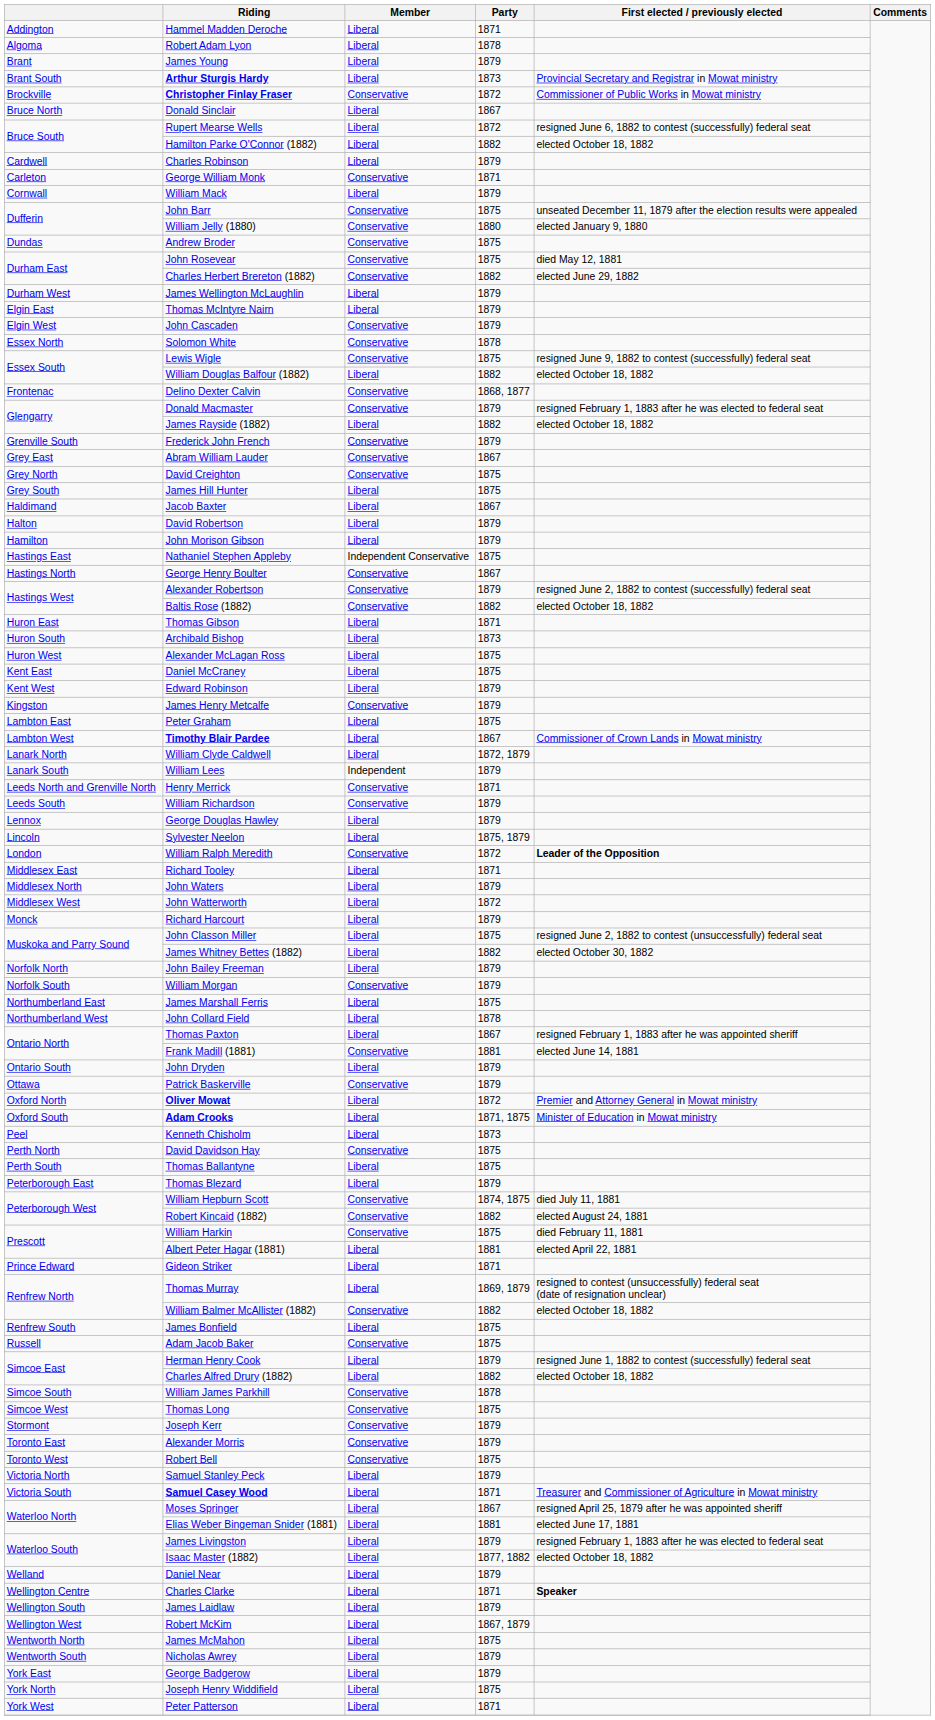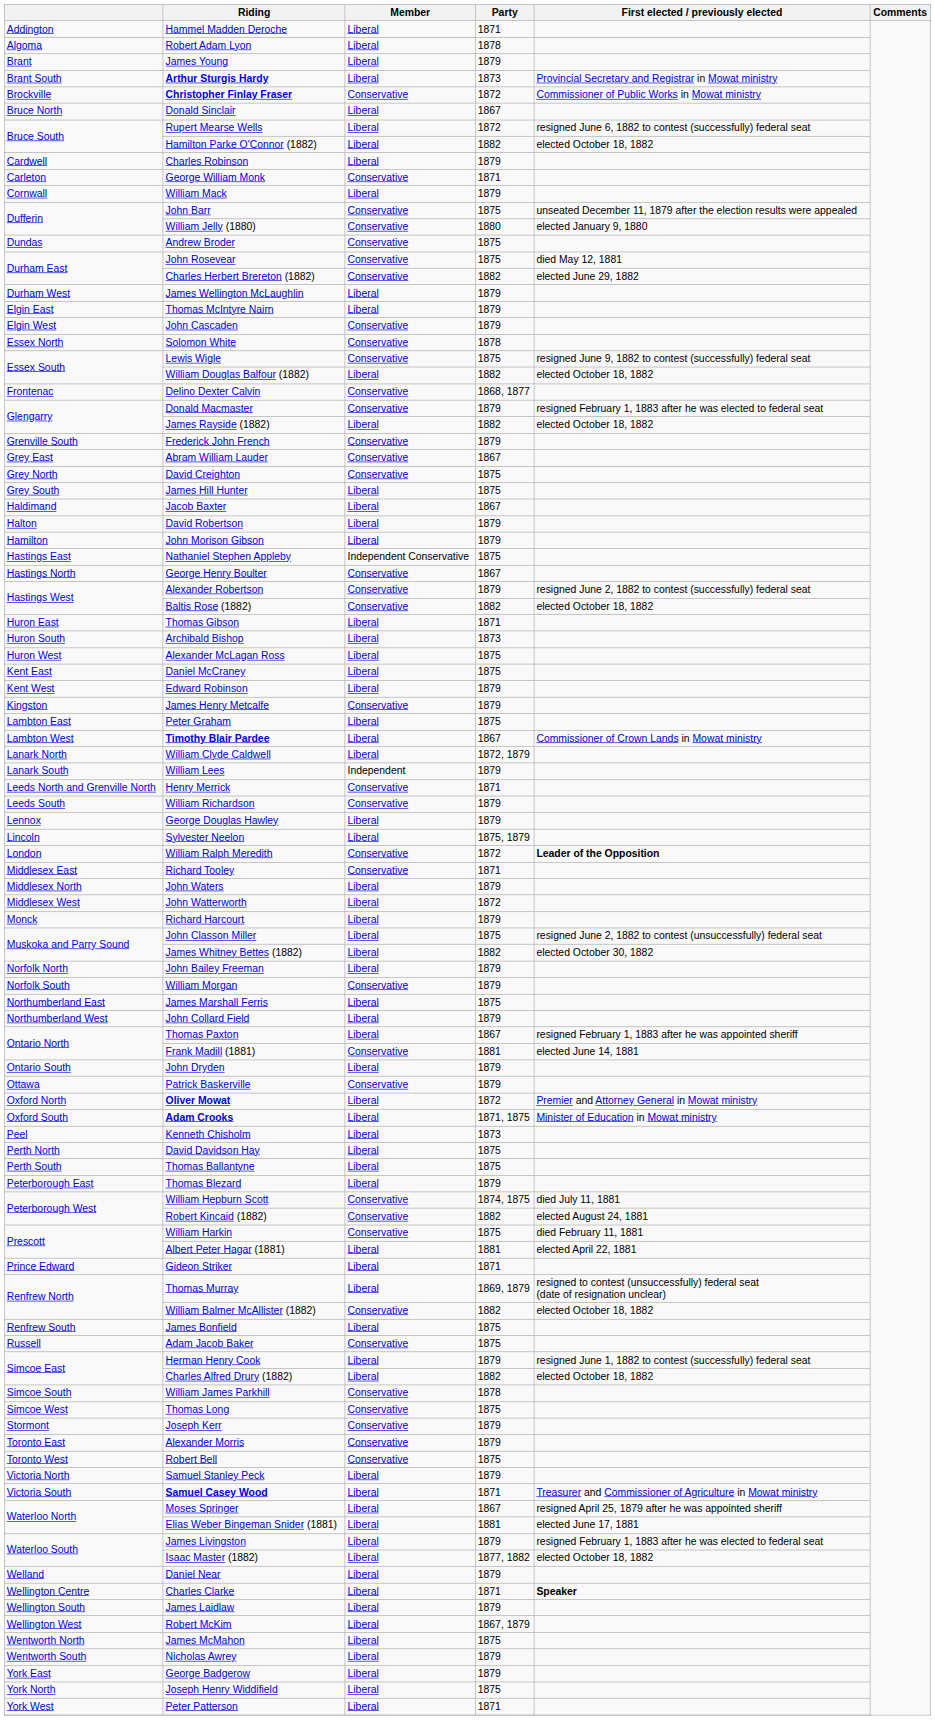 <table class="wikitable sortable" style="width: 90%">
 <tr>
 <th></th>
 <th>Riding</th>
 <th>Member</th>
 <th>Party</th>
 <th>First elected / previously elected</th>
 <th>Comments</th>
 </tr>
 <tr>
 <td><a href='#'>Addington</a></td>
 <td><a href='#'>Hammel Madden Deroche</a></td>
 <td><a href='#'>Liberal</a></td>
 <td>1871</td>
 <td></td>
 </tr>
 <tr>
 <td><a href='#'>Algoma</a></td>
 <td><a href='#'>Robert Adam Lyon</a></td>
 <td><a href='#'>Liberal</a></td>
 <td>1878</td>
 <td></td>
 </tr>
 <tr>
 <td><a href='#'>Brant</a></td>
 <td><a href='#'>James Young</a></td>
 <td><a href='#'>Liberal</a></td>
 <td>1879</td>
 <td></td>
 </tr>
 <tr>
 <td><a href='#'>Brant South</a></td>
 <td><strong><a href='#'>Arthur Sturgis Hardy</a></strong></td>
 <td><a href='#'>Liberal</a></td>
 <td>1873</td>
 <td><a href='#'>Provincial Secretary and Registrar</a> in <a href='#'>Mowat ministry</a></td>
 </tr>
 <tr>
 <td><a href='#'>Brockville</a></td>
 <td><strong><a href='#'>Christopher Finlay Fraser</a></strong></td>
 <td><a href='#'>Conservative</a></td>
 <td>1872</td>
 <td><a href='#'>Commissioner of Public Works</a> in <a href='#'>Mowat ministry</a></td>
 </tr>
 <tr>
 <td><a href='#'>Bruce North</a></td>
 <td><a href='#'>Donald Sinclair</a></td>
 <td><a href='#'>Liberal</a></td>
 <td>1867</td>
 <td></td>
 </tr>
 <tr>
 <td rowspan="2"><a href='#'>Bruce South</a></td>
 <td><a href='#'>Rupert Mearse Wells</a></td>
 <td><a href='#'>Liberal</a></td>
 <td>1872</td>
 <td>resigned June 6, 1882 to contest (successfully) federal seat</td>
 </tr>
 <tr>
 <td><a href='#'>Hamilton Parke O'Connor</a> (1882)</td>
 <td><a href='#'>Liberal</a></td>
 <td>1882</td>
 <td>elected October 18, 1882</td>
 </tr>
 <tr>
 <td><a href='#'>Cardwell</a></td>
 <td><a href='#'>Charles Robinson</a></td>
 <td><a href='#'>Liberal</a></td>
 <td>1879</td>
 <td></td>
 </tr>
 <tr>
 <td><a href='#'>Carleton</a></td>
 <td><a href='#'>George William Monk</a></td>
 <td><a href='#'>Conservative</a></td>
 <td>1871</td>
 <td></td>
 </tr>
 <tr>
 <td><a href='#'>Cornwall</a></td>
 <td><a href='#'>William Mack</a></td>
 <td><a href='#'>Liberal</a></td>
 <td>1879</td>
 <td></td>
 </tr>
 <tr>
 <td rowspan="2"><a href='#'>Dufferin</a></td>
 <td><a href='#'>John Barr</a></td>
 <td><a href='#'>Conservative</a></td>
 <td>1875</td>
 <td>unseated December 11, 1879 after the election results were appealed</td>
 </tr>
 <tr>
 <td><a href='#'>William Jelly</a> (1880)</td>
 <td><a href='#'>Conservative</a></td>
 <td>1880</td>
 <td>elected January 9, 1880</td>
 </tr>
 <tr>
 <td><a href='#'>Dundas</a></td>
 <td><a href='#'>Andrew Broder</a></td>
 <td><a href='#'>Conservative</a></td>
 <td>1875</td>
 <td></td>
 </tr>
 <tr>
 <td rowspan="2"><a href='#'>Durham East</a></td>
 <td><a href='#'>John Rosevear</a></td>
 <td><a href='#'>Conservative</a></td>
 <td>1875</td>
 <td>died May 12, 1881</td>
 </tr>
 <tr>
 <td><a href='#'>Charles Herbert Brereton</a> (1882)</td>
 <td><a href='#'>Conservative</a></td>
 <td>1882</td>
 <td>elected June 29, 1882</td>
 </tr>
 <tr>
 <td><a href='#'>Durham West</a></td>
 <td><a href='#'>James Wellington McLaughlin</a></td>
 <td><a href='#'>Liberal</a></td>
 <td>1879</td>
 <td></td>
 </tr>
 <tr>
 <td><a href='#'>Elgin East</a></td>
 <td><a href='#'>Thomas McIntyre Nairn</a></td>
 <td><a href='#'>Liberal</a></td>
 <td>1879</td>
 <td></td>
 </tr>
 <tr>
 <td><a href='#'>Elgin West</a></td>
 <td><a href='#'>John Cascaden</a></td>
 <td><a href='#'>Conservative</a></td>
 <td>1879</td>
 <td></td>
 </tr>
 <tr>
 <td><a href='#'>Essex North</a></td>
 <td><a href='#'>Solomon White</a></td>
 <td><a href='#'>Conservative</a></td>
 <td>1878</td>
 <td></td>
 </tr>
 <tr>
 <td rowspan="2"><a href='#'>Essex South</a></td>
 <td><a href='#'>Lewis Wigle</a></td>
 <td><a href='#'>Conservative</a></td>
 <td>1875</td>
 <td>resigned June 9, 1882 to contest (successfully) federal seat</td>
 </tr>
 <tr>
 <td><a href='#'>William Douglas Balfour</a> (1882)</td>
 <td><a href='#'>Liberal</a></td>
 <td>1882</td>
 <td>elected October 18, 1882</td>
 </tr>
 <tr>
 <td><a href='#'>Frontenac</a></td>
 <td><a href='#'>Delino Dexter Calvin</a></td>
 <td><a href='#'>Conservative</a></td>
 <td>1868, 1877</td>
 <td></td>
 </tr>
 <tr>
 <td rowspan="2"><a href='#'>Glengarry</a></td>
 <td><a href='#'>Donald Macmaster</a></td>
 <td><a href='#'>Conservative</a></td>
 <td>1879</td>
 <td>resigned February 1, 1883 after he was elected to federal seat</td>
 </tr>
 <tr>
 <td><a href='#'>James Rayside</a> (1882)</td>
 <td><a href='#'>Liberal</a></td>
 <td>1882</td>
 <td>elected October 18, 1882</td>
 </tr>
 <tr>
 <td><a href='#'>Grenville South</a></td>
 <td><a href='#'>Frederick John French</a></td>
 <td><a href='#'>Conservative</a></td>
 <td>1879</td>
 <td></td>
 </tr>
 <tr>
 <td><a href='#'>Grey East</a></td>
 <td><a href='#'>Abram William Lauder</a></td>
 <td><a href='#'>Conservative</a></td>
 <td>1867</td>
 <td></td>
 </tr>
 <tr>
 <td><a href='#'>Grey North</a></td>
 <td><a href='#'>David Creighton</a></td>
 <td><a href='#'>Conservative</a></td>
 <td>1875</td>
 <td></td>
 </tr>
 <tr>
 <td><a href='#'>Grey South</a></td>
 <td><a href='#'>James Hill Hunter</a></td>
 <td><a href='#'>Liberal</a></td>
 <td>1875</td>
 <td></td>
 </tr>
 <tr>
 <td><a href='#'>Haldimand</a></td>
 <td><a href='#'>Jacob Baxter</a></td>
 <td><a href='#'>Liberal</a></td>
 <td>1867</td>
 <td></td>
 </tr>
 <tr>
 <td><a href='#'>Halton</a></td>
 <td><a href='#'>David Robertson</a></td>
 <td><a href='#'>Liberal</a></td>
 <td>1879</td>
 <td></td>
 </tr>
 <tr>
 <td><a href='#'>Hamilton</a></td>
 <td><a href='#'>John Morison Gibson</a></td>
 <td><a href='#'>Liberal</a></td>
 <td>1879</td>
 <td></td>
 </tr>
 <tr>
 <td><a href='#'>Hastings East</a></td>
 <td><a href='#'>Nathaniel Stephen Appleby</a></td>
 <td>Independent Conservative</td>
 <td>1875</td>
 <td></td>
 </tr>
 <tr>
 <td><a href='#'>Hastings North</a></td>
 <td><a href='#'>George Henry Boulter</a></td>
 <td><a href='#'>Conservative</a></td>
 <td>1867</td>
 <td></td>
 </tr>
 <tr>
 <td rowspan="2"><a href='#'>Hastings West</a></td>
 <td><a href='#'>Alexander Robertson</a></td>
 <td><a href='#'>Conservative</a></td>
 <td>1879</td>
 <td>resigned June 2, 1882 to contest (successfully) federal seat</td>
 </tr>
 <tr>
 <td><a href='#'>Baltis Rose</a> (1882)</td>
 <td><a href='#'>Conservative</a></td>
 <td>1882</td>
 <td>elected October 18, 1882</td>
 </tr>
 <tr>
 <td><a href='#'>Huron East</a></td>
 <td><a href='#'>Thomas Gibson</a></td>
 <td><a href='#'>Liberal</a></td>
 <td>1871</td>
 <td></td>
 </tr>
 <tr>
 <td><a href='#'>Huron South</a></td>
 <td><a href='#'>Archibald Bishop</a></td>
 <td><a href='#'>Liberal</a></td>
 <td>1873</td>
 <td></td>
 </tr>
 <tr>
 <td><a href='#'>Huron West</a></td>
 <td><a href='#'>Alexander McLagan Ross</a></td>
 <td><a href='#'>Liberal</a></td>
 <td>1875</td>
 <td></td>
 </tr>
 <tr>
 <td><a href='#'>Kent East</a></td>
 <td><a href='#'>Daniel McCraney</a></td>
 <td><a href='#'>Liberal</a></td>
 <td>1875</td>
 <td></td>
 </tr>
 <tr>
 <td><a href='#'>Kent West</a></td>
 <td><a href='#'>Edward Robinson</a></td>
 <td><a href='#'>Liberal</a></td>
 <td>1879</td>
 <td></td>
 </tr>
 <tr>
 <td><a href='#'>Kingston</a></td>
 <td><a href='#'>James Henry Metcalfe</a></td>
 <td><a href='#'>Conservative</a></td>
 <td>1879</td>
 <td></td>
 </tr>
 <tr>
 <td><a href='#'>Lambton East</a></td>
 <td><a href='#'>Peter Graham</a></td>
 <td><a href='#'>Liberal</a></td>
 <td>1875</td>
 <td></td>
 </tr>
 <tr>
 <td><a href='#'>Lambton West</a></td>
 <td><strong><a href='#'>Timothy Blair Pardee</a></strong></td>
 <td><a href='#'>Liberal</a></td>
 <td>1867</td>
 <td><a href='#'>Commissioner of Crown Lands</a> in <a href='#'>Mowat ministry</a></td>
 </tr>
 <tr>
 <td><a href='#'>Lanark North</a></td>
 <td><a href='#'>William Clyde Caldwell</a></td>
 <td><a href='#'>Liberal</a></td>
 <td>1872, 1879</td>
 <td></td>
 </tr>
 <tr>
 <td><a href='#'>Lanark South</a></td>
 <td><a href='#'>William Lees</a></td>
 <td>Independent</td>
 <td>1879</td>
 <td></td>
 </tr>
 <tr>
 <td><a href='#'>Leeds North and Grenville North</a></td>
 <td><a href='#'>Henry Merrick</a></td>
 <td><a href='#'>Conservative</a></td>
 <td>1871</td>
 <td></td>
 </tr>
 <tr>
 <td><a href='#'>Leeds South</a></td>
 <td><a href='#'>William Richardson</a></td>
 <td><a href='#'>Conservative</a></td>
 <td>1879</td>
 <td></td>
 </tr>
 <tr>
 <td><a href='#'>Lennox</a></td>
 <td><a href='#'>George Douglas Hawley</a></td>
 <td><a href='#'>Liberal</a></td>
 <td>1879</td>
 <td></td>
 </tr>
 <tr>
 <td><a href='#'>Lincoln</a></td>
 <td><a href='#'>Sylvester Neelon</a></td>
 <td><a href='#'>Liberal</a></td>
 <td>1875, 1879</td>
 <td></td>
 </tr>
 <tr>
 <td><a href='#'>London</a></td>
 <td><a href='#'>William Ralph Meredith</a></td>
 <td><a href='#'>Conservative</a></td>
 <td>1872</td>
 <td><strong>Leader of the Opposition</strong></td>
 </tr>
 <tr>
 <td><a href='#'>Middlesex East</a></td>
 <td><a href='#'>Richard Tooley</a></td>
-<td><a href='#'>Liberal</a></td>
+<td><a href='#'>Conservative</a></td>
 <td>1871</td>
 <td></td>
 </tr>
 <tr>
 <td><a href='#'>Middlesex North</a></td>
 <td><a href='#'>John Waters</a></td>
 <td><a href='#'>Liberal</a></td>
 <td>1879</td>
 <td></td>
 </tr>
 <tr>
 <td><a href='#'>Middlesex West</a></td>
 <td><a href='#'>John Watterworth</a></td>
 <td><a href='#'>Liberal</a></td>
 <td>1872</td>
 <td></td>
 </tr>
 <tr>
 <td><a href='#'>Monck</a></td>
 <td><a href='#'>Richard Harcourt</a></td>
 <td><a href='#'>Liberal</a></td>
 <td>1879</td>
 <td></td>
 </tr>
 <tr>
 <td rowspan="2"><a href='#'>Muskoka and Parry Sound</a></td>
 <td><a href='#'>John Classon Miller</a></td>
 <td><a href='#'>Liberal</a></td>
 <td>1875</td>
 <td>resigned June 2, 1882 to contest (unsuccessfully) federal seat</td>
 </tr>
 <tr>
 <td><a href='#'>James Whitney Bettes</a> (1882)</td>
 <td><a href='#'>Liberal</a></td>
 <td>1882</td>
 <td>elected October 30, 1882</td>
 </tr>
 <tr>
 <td><a href='#'>Norfolk North</a></td>
 <td><a href='#'>John Bailey Freeman</a></td>
 <td><a href='#'>Liberal</a></td>
 <td>1879</td>
 <td></td>
 </tr>
 <tr>
 <td><a href='#'>Norfolk South</a></td>
 <td><a href='#'>William Morgan</a></td>
 <td><a href='#'>Conservative</a></td>
 <td>1879</td>
 <td></td>
 </tr>
 <tr>
 <td><a href='#'>Northumberland East</a></td>
 <td><a href='#'>James Marshall Ferris</a></td>
 <td><a href='#'>Liberal</a></td>
 <td>1875</td>
 <td></td>
 </tr>
 <tr>
 <td><a href='#'>Northumberland West</a></td>
 <td><a href='#'>John Collard Field</a></td>
 <td><a href='#'>Liberal</a></td>
-<td>1878</td>
+<td>1879</td>
 <td></td>
 </tr>
 <tr>
 <td rowspan="2"><a href='#'>Ontario North</a></td>
 <td><a href='#'>Thomas Paxton</a></td>
 <td><a href='#'>Liberal</a></td>
 <td>1867</td>
 <td>resigned February 1, 1883 after he was appointed sheriff</td>
 </tr>
 <tr>
 <td><a href='#'>Frank Madill</a> (1881)</td>
 <td><a href='#'>Conservative</a></td>
 <td>1881</td>
 <td>elected June 14, 1881</td>
 </tr>
 <tr>
 <td><a href='#'>Ontario South</a></td>
 <td><a href='#'>John Dryden</a></td>
 <td><a href='#'>Liberal</a></td>
 <td>1879</td>
 <td></td>
 </tr>
 <tr>
 <td><a href='#'>Ottawa</a></td>
 <td><a href='#'>Patrick Baskerville</a></td>
 <td><a href='#'>Conservative</a></td>
 <td>1879</td>
 <td></td>
 </tr>
 <tr>
 <td><a href='#'>Oxford North</a></td>
 <td><strong><a href='#'>Oliver Mowat</a></strong></td>
 <td><a href='#'>Liberal</a></td>
 <td>1872</td>
 <td><a href='#'>Premier</a> and  <a href='#'>Attorney General</a> in <a href='#'>Mowat ministry</a></td>
 </tr>
 <tr>
 <td><a href='#'>Oxford South</a></td>
 <td><strong><a href='#'>Adam Crooks</a></strong></td>
 <td><a href='#'>Liberal</a></td>
 <td>1871, 1875</td>
 <td><a href='#'>Minister of Education</a> in <a href='#'>Mowat ministry</a></td>
 </tr>
 <tr>
 <td><a href='#'>Peel</a></td>
 <td><a href='#'>Kenneth Chisholm</a></td>
 <td><a href='#'>Liberal</a></td>
 <td>1873</td>
 <td></td>
 </tr>
 <tr>
 <td><a href='#'>Perth North</a></td>
 <td><a href='#'>David Davidson Hay</a></td>
-<td><a href='#'>Conservative</a></td>
+<td><a href='#'>Liberal</a></td>
 <td>1875</td>
 <td></td>
 </tr>
 <tr>
 <td><a href='#'>Perth South</a></td>
 <td><a href='#'>Thomas Ballantyne</a></td>
 <td><a href='#'>Liberal</a></td>
 <td>1875</td>
 <td></td>
 </tr>
 <tr>
 <td><a href='#'>Peterborough East</a></td>
 <td><a href='#'>Thomas Blezard</a></td>
 <td><a href='#'>Liberal</a></td>
 <td>1879</td>
 <td></td>
 </tr>
 <tr>
 <td rowspan="2"><a href='#'>Peterborough West</a></td>
 <td><a href='#'>William Hepburn Scott</a></td>
 <td><a href='#'>Conservative</a></td>
 <td>1874, 1875</td>
 <td>died July 11, 1881</td>
 </tr>
 <tr>
 <td><a href='#'>Robert Kincaid</a> (1882)</td>
 <td><a href='#'>Conservative</a></td>
 <td>1882</td>
 <td>elected August 24, 1881</td>
 </tr>
 <tr>
 <td rowspan="2"><a href='#'>Prescott</a></td>
 <td><a href='#'>William Harkin</a></td>
 <td><a href='#'>Conservative</a></td>
 <td>1875</td>
 <td>died February 11, 1881</td>
 </tr>
 <tr>
 <td><a href='#'>Albert Peter Hagar</a> (1881)</td>
 <td><a href='#'>Liberal</a></td>
 <td>1881</td>
 <td>elected April 22, 1881</td>
 </tr>
 <tr>
 <td><a href='#'>Prince Edward</a></td>
 <td><a href='#'>Gideon Striker</a></td>
 <td><a href='#'>Liberal</a></td>
 <td>1871</td>
 <td></td>
 </tr>
 <tr>
 <td rowspan="2"><a href='#'>Renfrew North</a></td>
 <td><a href='#'>Thomas Murray</a></td>
 <td><a href='#'>Liberal</a></td>
 <td>1869, 1879</td>
 <td>resigned to contest (unsuccessfully) federal seat<br>(date of resignation unclear)</td>
 </tr>
 <tr>
 <td><a href='#'>William Balmer McAllister</a> (1882)</td>
 <td><a href='#'>Conservative</a></td>
 <td>1882</td>
 <td>elected October 18, 1882</td>
 </tr>
 <tr>
 <td><a href='#'>Renfrew South</a></td>
 <td><a href='#'>James Bonfield</a></td>
 <td><a href='#'>Liberal</a></td>
 <td>1875</td>
 <td></td>
 </tr>
 <tr>
 <td><a href='#'>Russell</a></td>
 <td><a href='#'>Adam Jacob Baker</a></td>
 <td><a href='#'>Conservative</a></td>
 <td>1875</td>
 <td></td>
 </tr>
 <tr>
 <td rowspan="2"><a href='#'>Simcoe East</a></td>
 <td><a href='#'>Herman Henry Cook</a></td>
 <td><a href='#'>Liberal</a></td>
 <td>1879</td>
 <td>resigned June 1, 1882 to contest (successfully) federal seat</td>
 </tr>
 <tr>
 <td><a href='#'>Charles Alfred Drury</a> (1882)</td>
 <td><a href='#'>Liberal</a></td>
 <td>1882</td>
 <td>elected October 18, 1882</td>
 </tr>
 <tr>
 <td><a href='#'>Simcoe South</a></td>
 <td><a href='#'>William James Parkhill</a></td>
 <td><a href='#'>Conservative</a></td>
 <td>1878</td>
 <td></td>
 </tr>
 <tr>
 <td><a href='#'>Simcoe West</a></td>
 <td><a href='#'>Thomas Long</a></td>
 <td><a href='#'>Conservative</a></td>
 <td>1875</td>
 <td></td>
 </tr>
 <tr>
 <td><a href='#'>Stormont</a></td>
 <td><a href='#'>Joseph Kerr</a></td>
 <td><a href='#'>Conservative</a></td>
 <td>1879</td>
 <td></td>
 </tr>
 <tr>
 <td><a href='#'>Toronto East</a></td>
 <td><a href='#'>Alexander Morris</a></td>
 <td><a href='#'>Conservative</a></td>
 <td>1879</td>
 <td></td>
 </tr>
 <tr>
 <td><a href='#'>Toronto West</a></td>
 <td><a href='#'>Robert Bell</a></td>
 <td><a href='#'>Conservative</a></td>
 <td>1875</td>
 <td></td>
 </tr>
 <tr>
 <td><a href='#'>Victoria North</a></td>
 <td><a href='#'>Samuel Stanley Peck</a></td>
 <td><a href='#'>Liberal</a></td>
 <td>1879</td>
 <td></td>
 </tr>
 <tr>
 <td><a href='#'>Victoria South</a></td>
 <td><strong><a href='#'>Samuel Casey Wood</a></strong></td>
 <td><a href='#'>Liberal</a></td>
 <td>1871</td>
 <td><a href='#'>Treasurer</a> and  <a href='#'>Commissioner of Agriculture</a> in <a href='#'>Mowat ministry</a></td>
 </tr>
 <tr>
 <td rowspan="2"><a href='#'>Waterloo North</a></td>
 <td><a href='#'>Moses Springer</a></td>
 <td><a href='#'>Liberal</a></td>
 <td>1867</td>
 <td>resigned April 25, 1879 after he was appointed sheriff</td>
 </tr>
 <tr>
 <td><a href='#'>Elias Weber Bingeman Snider</a> (1881)</td>
 <td><a href='#'>Liberal</a></td>
 <td>1881</td>
 <td>elected June 17, 1881</td>
 </tr>
 <tr>
 <td rowspan="2"><a href='#'>Waterloo South</a></td>
 <td><a href='#'>James Livingston</a></td>
 <td><a href='#'>Liberal</a></td>
 <td>1879</td>
 <td>resigned February 1, 1883 after he was elected to federal seat</td>
 </tr>
 <tr>
 <td><a href='#'>Isaac Master</a> (1882)</td>
 <td><a href='#'>Liberal</a></td>
 <td>1877, 1882</td>
 <td>elected October 18, 1882</td>
 </tr>
 <tr>
 <td><a href='#'>Welland</a></td>
 <td><a href='#'>Daniel Near</a></td>
 <td><a href='#'>Liberal</a></td>
 <td>1879</td>
 <td></td>
 </tr>
 <tr>
 <td><a href='#'>Wellington Centre</a></td>
 <td><a href='#'>Charles Clarke</a></td>
 <td><a href='#'>Liberal</a></td>
 <td>1871</td>
 <td><strong>Speaker</strong></td>
 </tr>
 <tr>
 <td><a href='#'>Wellington South</a></td>
 <td><a href='#'>James Laidlaw</a></td>
 <td><a href='#'>Liberal</a></td>
 <td>1879</td>
 <td></td>
 </tr>
 <tr>
 <td><a href='#'>Wellington West</a></td>
 <td><a href='#'>Robert McKim</a></td>
 <td><a href='#'>Liberal</a></td>
 <td>1867, 1879</td>
 <td></td>
 </tr>
 <tr>
 <td><a href='#'>Wentworth North</a></td>
 <td><a href='#'>James McMahon</a></td>
 <td><a href='#'>Liberal</a></td>
 <td>1875</td>
 <td></td>
 </tr>
 <tr>
 <td><a href='#'>Wentworth South</a></td>
 <td><a href='#'>Nicholas Awrey</a></td>
 <td><a href='#'>Liberal</a></td>
 <td>1879</td>
 <td></td>
 </tr>
 <tr>
 <td><a href='#'>York East</a></td>
 <td><a href='#'>George Badgerow</a></td>
 <td><a href='#'>Liberal</a></td>
 <td>1879</td>
 <td></td>
 </tr>
 <tr>
 <td><a href='#'>York North</a></td>
 <td><a href='#'>Joseph Henry Widdifield</a></td>
 <td><a href='#'>Liberal</a></td>
 <td>1875</td>
 <td></td>
 </tr>
 <tr>
 <td><a href='#'>York West</a></td>
 <td><a href='#'>Peter Patterson</a></td>
 <td><a href='#'>Liberal</a></td>
 <td>1871</td>
 <td></td>
 </tr>
 <tr>
 </tr>
 </table>
